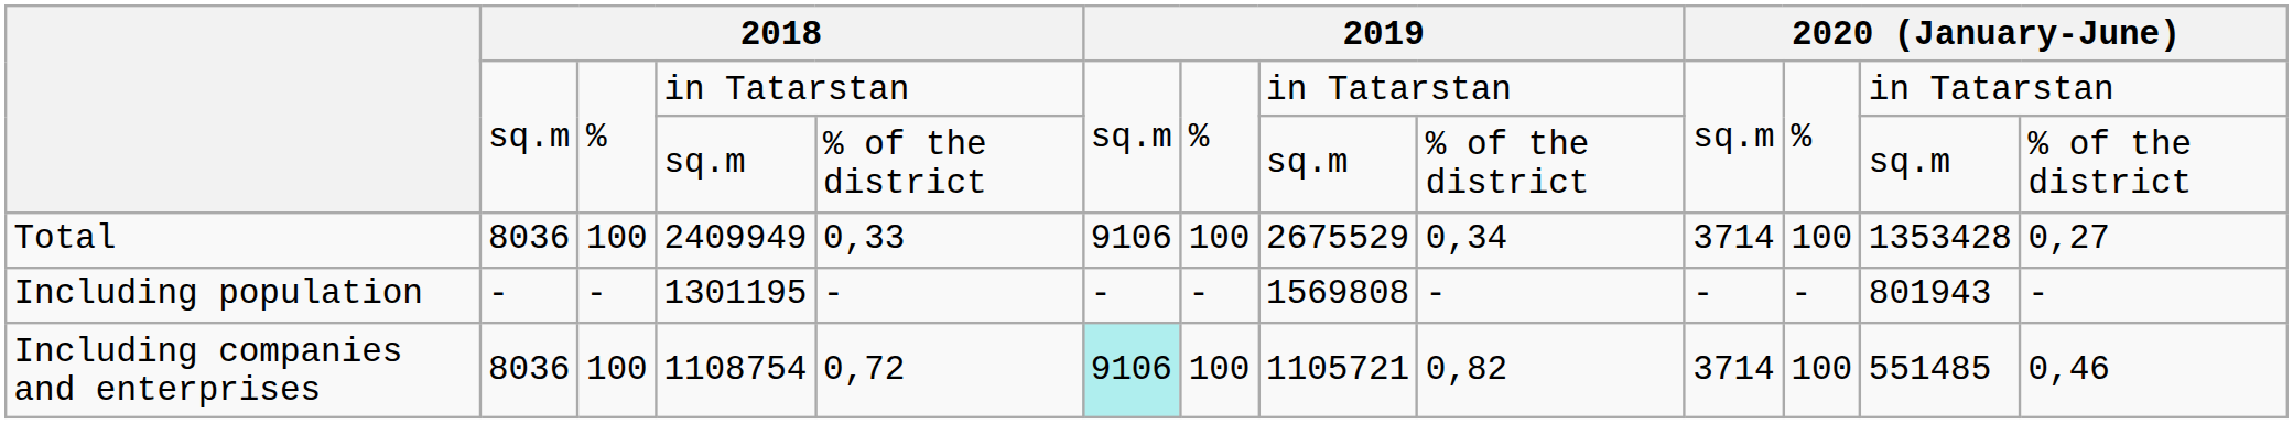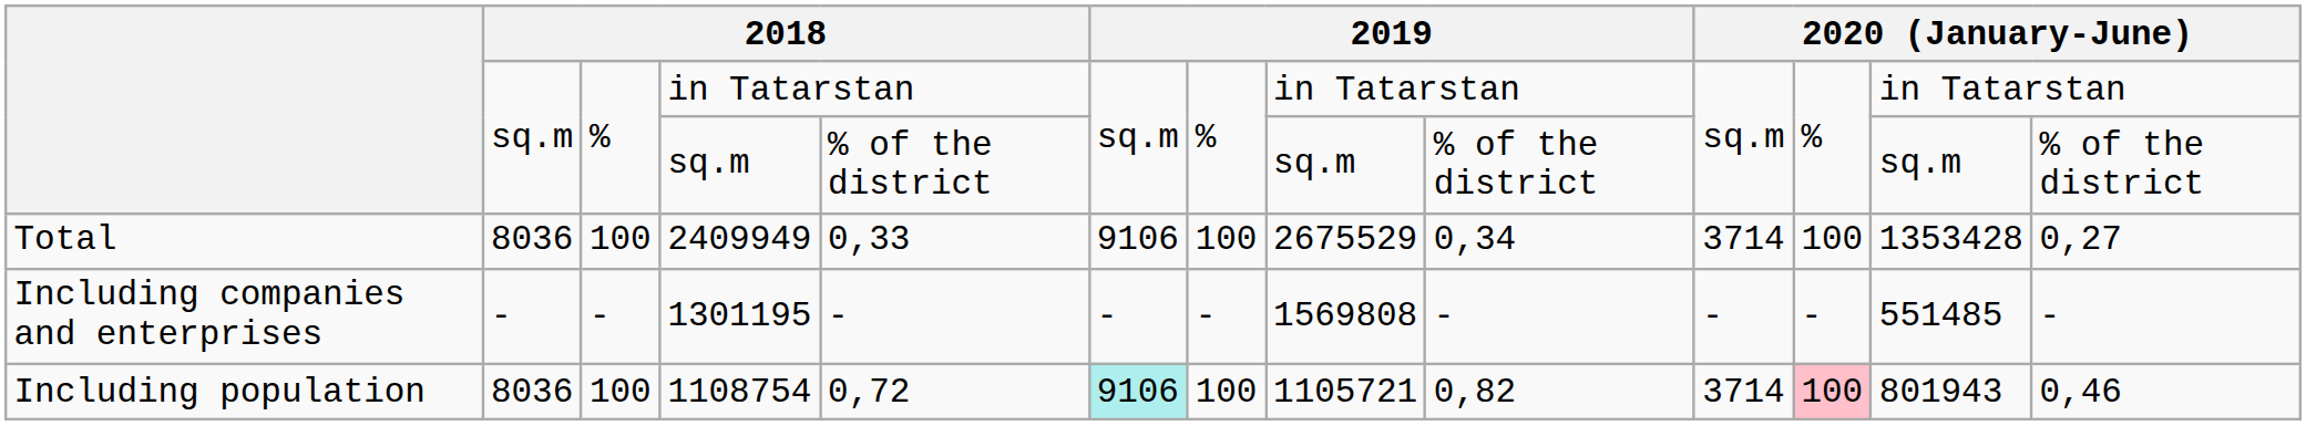 <table class="wikitable">
 <tr>
 <th rowspan="3"></th>
 <th colspan="4">2018</th>
 <th colspan="4">2019</th>
 <th colspan="4">2020 (January-June)</th>
 </tr>
 <tr>
 <td rowspan="2">sq.m</td>
 <td rowspan="2">%</td>
 <td colspan="2">in Tatarstan</td>
 <td rowspan="2">sq.m</td>
 <td rowspan="2">%</td>
 <td colspan="2">in Tatarstan</td>
 <td rowspan="2">sq.m</td>
 <td rowspan="2">%</td>
 <td colspan="2">in Tatarstan</td>
 </tr>
 <tr>
 <td>sq.m</td>
 <td>% of the district</td>
 <td>sq.m</td>
 <td>% of the district</td>
 <td>sq.m</td>
 <td>% of the district</td>
 </tr>
 <tr>
 <td>Total</td>
 <td>8036</td>
 <td>100</td>
 <td>2409949</td>
 <td>0,33</td>
 <td>9106</td>
 <td>100</td>
 <td>2675529</td>
 <td>0,34</td>
 <td>3714</td>
 <td>100</td>
 <td>1353428</td>
 <td>0,27</td>
 </tr>
 <tr>
-<td>Including population</td>
+<td>Including companies and enterprises</td>
 <td>-</td>
 <td>-</td>
 <td>1301195</td>
 <td>-</td>
 <td>-</td>
 <td>-</td>
 <td>1569808</td>
 <td>-</td>
 <td>-</td>
 <td>-</td>
-<td>801943</td>
+<td>551485</td>
 <td>-</td>
 </tr>
 <tr>
-<td>Including companies and enterprises</td>
+<td>Including population</td>
 <td>8036</td>
 <td>100</td>
 <td>1108754</td>
 <td>0,72</td>
 <td style="background: paleturquoise;">9106</td>
 <td>100</td>
 <td>1105721</td>
 <td>0,82</td>
 <td>3714</td>
-<td>100</td>
-<td>551485</td>
+<td style="background: pink;">100</td>
+<td>801943</td>
 <td>0,46</td>
 </tr>
 </table>
